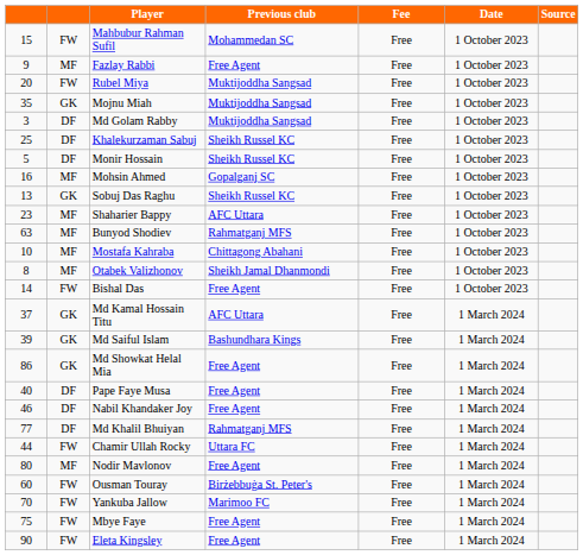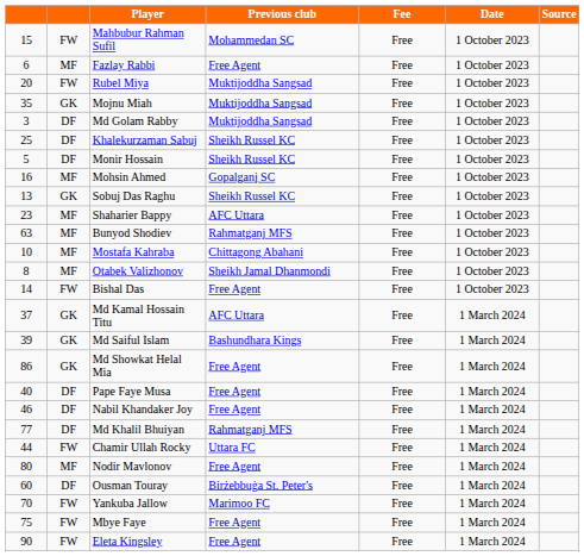 <table class="wikitable plainrowheaders sortable" style="text-align:center">
 <tr>
 <th style="background:#FF6701; color:white; width:50px;"></th>
 <th style="background:#FF6701; color:white; width:50px;"></th>
 <th style="background:#FF6701; color:white; width:150px;">Player</th>
 <th style="background:#FF6701; color:white; width:200px;">Previous club</th>
 <th style="background:#FF6701; color:white; width:110px;">Fee</th>
 <th style="background:#FF6701; color:white; width:120px;">Date</th>
 <th style="background:#FF6701; color:white; width:25px;">Source</th>
 </tr>
 <tr>
 <td align="center">15</td>
 <td align="center">FW</td>
 <td align="left"><a href='#'>Mahbubur Rahman Sufil</a></td>
 <td align="left"><a href='#'>Mohammedan SC</a></td>
 <td align="center">Free</td>
 <td>1 October 2023</td>
 <td></td>
 </tr>
 <tr>
-<td align="center">9</td>
+<td align="center">6</td>
 <td align="center">MF</td>
 <td align="left"><a href='#'>Fazlay Rabbi</a></td>
 <td align="left"><a href='#'>Free Agent</a></td>
 <td align="center">Free</td>
 <td>1 October 2023</td>
 <td></td>
 </tr>
 <tr>
 <td align="center">20</td>
 <td align="center">FW</td>
 <td align="left"><a href='#'>Rubel Miya</a></td>
 <td align="left"><a href='#'>Muktijoddha Sangsad</a></td>
 <td align="center">Free</td>
 <td>1 October 2023</td>
 <td></td>
 </tr>
 <tr>
 <td align="center">35</td>
 <td align="center">GK</td>
 <td align="left">Mojnu Miah</td>
 <td align="left"><a href='#'>Muktijoddha Sangsad</a></td>
 <td align="center">Free</td>
 <td>1 October 2023</td>
 <td></td>
 </tr>
 <tr>
 <td align="center">3</td>
 <td align="center">DF</td>
 <td align="left">Md Golam Rabby</td>
 <td align="left"><a href='#'>Muktijoddha Sangsad</a></td>
 <td align="center">Free</td>
 <td>1 October 2023</td>
 <td></td>
 </tr>
 <tr>
 <td align="center">25</td>
 <td align="center">DF</td>
 <td align="left"><a href='#'>Khalekurzaman Sabuj</a></td>
 <td align="left"><a href='#'>Sheikh Russel KC</a></td>
 <td align="center">Free</td>
 <td>1 October 2023</td>
 </tr>
 <tr>
 <td align="center">5</td>
 <td align="center">DF</td>
 <td align="left">Monir Hossain</td>
 <td align="left"><a href='#'>Sheikh Russel KC</a></td>
 <td align="center">Free</td>
 <td>1 October 2023</td>
 <td></td>
 </tr>
 <tr>
 <td align="center">16</td>
 <td align="center">MF</td>
 <td align="left">Mohsin Ahmed</td>
 <td align="left"><a href='#'>Gopalganj SC</a></td>
 <td align="center">Free</td>
 <td>1 October 2023</td>
 <td></td>
 </tr>
 <tr>
 <td align="center">13</td>
 <td align="center">GK</td>
 <td align="left">Sobuj Das Raghu</td>
 <td align="left"><a href='#'>Sheikh Russel KC</a></td>
 <td align="center">Free</td>
 <td>1 October 2023</td>
 <td></td>
 </tr>
 <tr>
 <td align="center">23</td>
 <td align="center">MF</td>
 <td align="left">Shaharier Bappy</td>
 <td align="left"><a href='#'>AFC Uttara</a></td>
 <td align="center">Free</td>
 <td>1 October 2023</td>
 <td></td>
 </tr>
 <tr>
 <td align="center">63</td>
 <td align="center">MF</td>
 <td align="left"> Bunyod Shodiev</td>
 <td align="left"><a href='#'>Rahmatganj MFS</a></td>
 <td align="center">Free</td>
 <td>1 October 2023</td>
 <td></td>
 </tr>
 <tr>
 <td align="center">10</td>
 <td align="center">MF</td>
 <td align="left"> <a href='#'>Mostafa Kahraba</a></td>
 <td align="left"><a href='#'>Chittagong Abahani</a></td>
 <td align="center">Free</td>
 <td>1 October 2023</td>
 <td></td>
 </tr>
 <tr>
 <td align="center">8</td>
 <td align="center">MF</td>
 <td align="left"> <a href='#'>Otabek Valizhonov</a></td>
 <td align="left"><a href='#'>Sheikh Jamal Dhanmondi</a></td>
 <td align="center">Free</td>
 <td>1 October 2023</td>
 <td></td>
 </tr>
 <tr>
 <td align="center">14</td>
 <td align="center">FW</td>
 <td align="left">Bishal Das</td>
 <td align="left"><a href='#'>Free Agent</a></td>
 <td align="center">Free</td>
 <td>1 October 2023</td>
 <td></td>
 </tr>
 <tr>
 <td align="center">37</td>
 <td align="center">GK</td>
 <td align="left">Md Kamal Hossain Titu</td>
 <td align="left"><a href='#'>AFC Uttara</a></td>
 <td align="center">Free</td>
 <td>1 March 2024</td>
 <td></td>
 </tr>
 <tr>
 <td align="center">39</td>
 <td align="center">GK</td>
 <td align="left">Md Saiful Islam</td>
 <td align="left"><a href='#'>Bashundhara Kings</a></td>
 <td align="center">Free</td>
 <td>1 March 2024</td>
 </tr>
 <tr>
 <td align="center">86</td>
 <td align="center">GK</td>
 <td align="left">Md Showkat Helal Mia</td>
 <td align="left"><a href='#'>Free Agent</a></td>
 <td align="center">Free</td>
 <td>1 March 2024</td>
 <td></td>
 </tr>
 <tr>
 <td align="center">40</td>
 <td align="center">DF</td>
 <td align="left"> Pape Faye Musa</td>
 <td align="left"><a href='#'>Free Agent</a></td>
 <td align="center">Free</td>
 <td>1 March 2024</td>
 <td></td>
 </tr>
 <tr>
 <td align="center">46</td>
 <td align="center">DF</td>
 <td align="left">Nabil Khandaker Joy</td>
 <td align="left"><a href='#'>Free Agent</a></td>
 <td align="center">Free</td>
 <td>1 March 2024</td>
 <td></td>
 </tr>
 <tr>
 <td align="center">77</td>
 <td align="center">DF</td>
 <td align="left">Md Khalil Bhuiyan</td>
 <td align="left"><a href='#'>Rahmatganj MFS</a></td>
 <td align="center">Free</td>
 <td>1 March 2024</td>
 <td></td>
 </tr>
 <tr>
 <td align="center">44</td>
 <td align="center">FW</td>
 <td align="left">Chamir Ullah Rocky</td>
 <td align="left"><a href='#'>Uttara FC</a></td>
 <td align="center">Free</td>
 <td>1 March 2024</td>
 <td></td>
 </tr>
 <tr>
 <td align="center">80</td>
 <td align="center">MF</td>
 <td align="left"> Nodir Mavlonov</td>
 <td align="left"><a href='#'>Free Agent</a></td>
 <td align="center">Free</td>
 <td>1 March 2024</td>
 <td></td>
 </tr>
 <tr>
 <td align="center">60</td>
-<td align="center">FW</td>
+<td align="center">DF</td>
 <td align="left"> Ousman Touray</td>
 <td align="left"> <a href='#'>Birżebbuġa St. Peter's</a></td>
 <td align="center">Free</td>
 <td>1 March 2024</td>
 <td></td>
 </tr>
 <tr>
 <td align="center">70</td>
 <td align="center">FW</td>
 <td align="left"> Yankuba Jallow</td>
 <td align="left"> <a href='#'>Marimoo FC</a></td>
 <td align="center">Free</td>
 <td>1 March 2024</td>
 <td></td>
 </tr>
 <tr>
 <td align="center">75</td>
 <td align="center">FW</td>
 <td align="left"> Mbye Faye</td>
 <td align="left"><a href='#'>Free Agent</a></td>
 <td align="center">Free</td>
 <td>1 March 2024</td>
 <td></td>
 </tr>
 <tr>
 <td align="center">90</td>
 <td align="center">FW</td>
 <td align="left"><a href='#'>Eleta Kingsley</a></td>
 <td align="left"><a href='#'>Free Agent</a></td>
 <td align="center">Free</td>
 <td>1 March 2024</td>
 <td></td>
 </tr>
 </table>
